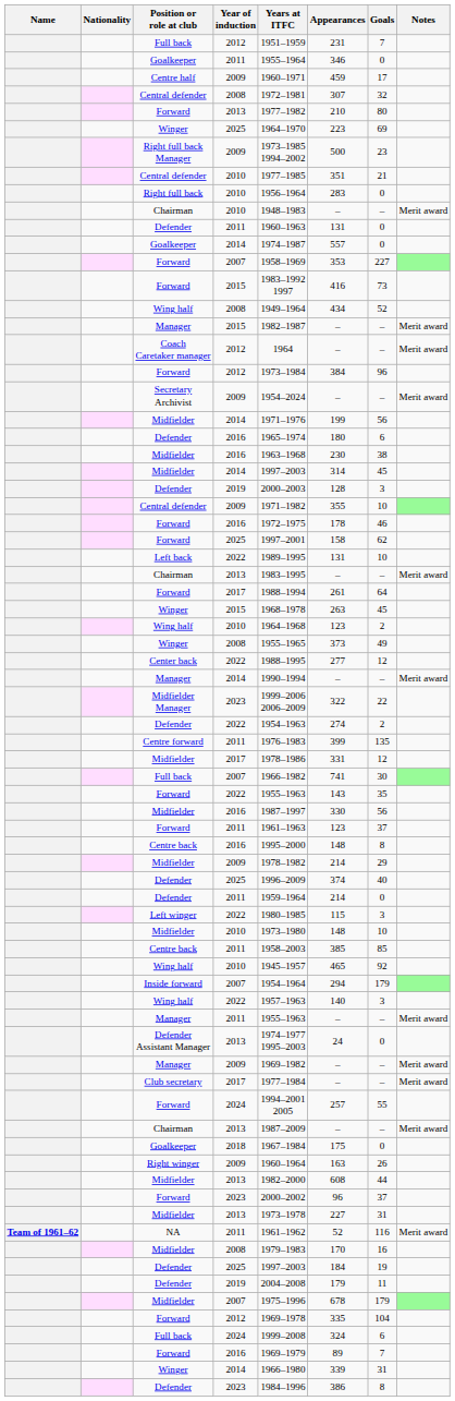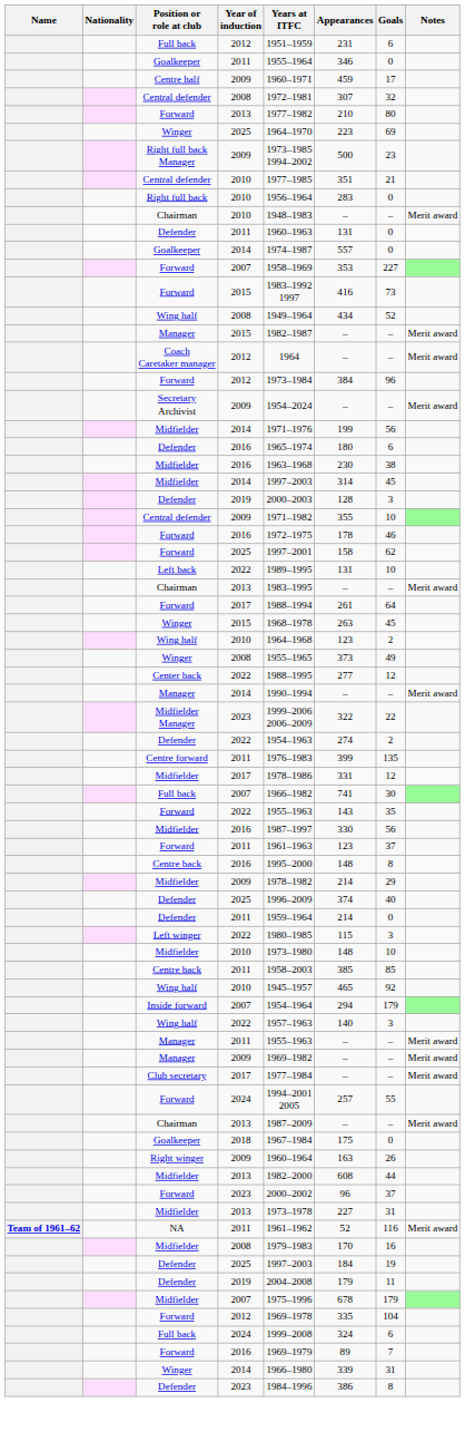 <table class="sortable wikitable plainrowheaders" style="text-align: center; font-size:75%;">
 <tr>
 <th scope="col">Name</th>
 <th scope="col">Nationality</th>
 <th scope="col">Position or<br>role at club</th>
 <th scope="col">Year of<br>induction</th>
 <th scope="col">Years at<br>ITFC</th>
 <th scope="col">Appearances</th>
 <th scope="col">Goals</th>
 <th scope="col" class="unsortable">Notes</th>
 </tr>
 <tr>
 <th scope="row" align="left"> </th>
 <td></td>
 <td><a href='#'>Full back</a></td>
 <td>2012</td>
 <td>1951–1959</td>
 <td>231</td>
-<td>7</td>
+<td>6</td>
 <td></td>
 </tr>
 <tr>
 <th scope="row" align="left"> </th>
 <td></td>
 <td><a href='#'>Goalkeeper</a></td>
 <td>2011</td>
 <td>1955–1964</td>
 <td>346</td>
 <td>0</td>
 <td></td>
 </tr>
 <tr>
 <th scope="row" align="left"></th>
 <td></td>
 <td><a href='#'>Centre half</a></td>
 <td>2009</td>
 <td>1960–1971</td>
 <td>459</td>
 <td>17</td>
 <td></td>
 </tr>
 <tr>
 <th scope="row" align="left"></th>
 <td style="background:#FFDDFF"></td>
 <td><a href='#'>Central defender</a></td>
 <td>2008</td>
 <td>1972–1981</td>
 <td>307</td>
 <td>32</td>
 <td></td>
 </tr>
 <tr>
 <th scope="row" align="left"></th>
 <td style="background:#FFDDFF;"></td>
 <td><a href='#'>Forward</a></td>
 <td>2013</td>
 <td>1977–1982</td>
 <td>210</td>
 <td>80</td>
 <td></td>
 </tr>
 <tr>
 <th scope="row" align="left"> </th>
 <td></td>
 <td><a href='#'>Winger</a></td>
 <td>2025</td>
 <td>1964–1970</td>
 <td>223</td>
 <td>69</td>
 <td></td>
 </tr>
 <tr>
 <th scope="row" align="left"></th>
 <td style="background:#FFDDFF;"></td>
 <td><a href='#'>Right full back</a><br><a href='#'>Manager</a></td>
 <td>2009</td>
 <td>1973–1985<br>1994–2002</td>
 <td>500</td>
 <td>23</td>
 <td></td>
 </tr>
 <tr>
 <th scope="row" align="left"></th>
 <td style="background:#FFDDFF;"></td>
 <td><a href='#'>Central defender</a></td>
 <td>2010</td>
 <td>1977–1985</td>
 <td>351</td>
 <td>21</td>
 <td></td>
 </tr>
 <tr>
 <th scope="row" align="left"></th>
 <td></td>
 <td><a href='#'>Right full back</a></td>
 <td>2010</td>
 <td>1956–1964</td>
 <td>283</td>
 <td>0</td>
 <td></td>
 </tr>
 <tr>
 <th scope="row" align="left"></th>
 <td></td>
 <td>Chairman</td>
 <td>2010</td>
 <td>1948–1983</td>
 <td>–</td>
 <td>–</td>
 <td>Merit award</td>
 </tr>
 <tr>
 <th scope="row" align="left"></th>
 <td></td>
 <td><a href='#'>Defender</a></td>
 <td>2011</td>
 <td>1960–1963</td>
 <td>131</td>
 <td>0</td>
 <td></td>
 </tr>
 <tr>
 <th scope="row" align="left"></th>
 <td></td>
 <td><a href='#'>Goalkeeper</a></td>
 <td>2014</td>
 <td>1974–1987</td>
 <td>557</td>
 <td>0</td>
 <td></td>
 </tr>
 <tr>
 <th scope="row" align="left"></th>
 <td style="background:#FFDDFF;"></td>
 <td><a href='#'>Forward</a></td>
 <td>2007</td>
 <td>1958–1969</td>
 <td>353</td>
 <td>227</td>
 <td style="background:#98FB98; color:black"></td>
 </tr>
 <tr>
 <th scope="row" align="left"></th>
 <td></td>
 <td><a href='#'>Forward</a></td>
 <td>2015</td>
 <td>1983–1992<br>1997</td>
 <td>416</td>
 <td>73</td>
 <td></td>
 </tr>
 <tr>
 <th scope="row" align="left"></th>
 <td></td>
 <td><a href='#'>Wing half</a></td>
 <td>2008</td>
 <td>1949–1964</td>
 <td>434</td>
 <td>52</td>
 <td></td>
 </tr>
 <tr>
 <th scope="row" align="left"></th>
 <td></td>
 <td><a href='#'>Manager</a></td>
 <td>2015</td>
 <td>1982–1987</td>
 <td>–</td>
 <td>–</td>
 <td>Merit award</td>
 </tr>
 <tr>
 <th scope="row" align="left"></th>
 <td></td>
 <td><a href='#'>Coach</a><br><a href='#'>Caretaker manager</a></td>
 <td>2012</td>
 <td>1964</td>
 <td>–</td>
 <td>–</td>
 <td>Merit award</td>
 </tr>
 <tr>
 <th scope="row" align="left"></th>
 <td></td>
 <td><a href='#'>Forward</a></td>
 <td>2012</td>
 <td>1973–1984</td>
 <td>384</td>
 <td>96</td>
 <td></td>
 </tr>
 <tr>
 <th scope="row" align="left"></th>
 <td></td>
 <td><a href='#'>Secretary</a><br>Archivist</td>
 <td>2009</td>
 <td>1954–2024</td>
 <td>–</td>
 <td>–</td>
 <td>Merit award</td>
 </tr>
 <tr>
 <th scope="row" align="left"></th>
 <td style="background:#FFDDFF;"></td>
 <td><a href='#'>Midfielder</a></td>
 <td>2014</td>
 <td>1971–1976</td>
 <td>199</td>
 <td>56</td>
 <td></td>
 </tr>
 <tr>
 <th scope="row" align="left"></th>
 <td></td>
 <td><a href='#'>Defender</a></td>
 <td>2016</td>
 <td>1965–1974</td>
 <td>180</td>
 <td>6</td>
 <td></td>
 </tr>
 <tr>
 <th scope="row" align="left"> </th>
 <td></td>
 <td><a href='#'>Midfielder</a></td>
 <td>2016</td>
 <td>1963–1968</td>
 <td>230</td>
 <td>38</td>
 <td></td>
 </tr>
 <tr>
 <th scope="row" align="left"></th>
 <td style="background:#FFDDFF;"></td>
 <td><a href='#'>Midfielder</a></td>
 <td>2014</td>
 <td>1997–2003</td>
 <td>314</td>
 <td>45</td>
 <td></td>
 </tr>
 <tr>
 <th scope="row" align="left"></th>
 <td style="background:#FFDDFF;"></td>
 <td><a href='#'>Defender</a></td>
 <td>2019</td>
 <td>2000–2003</td>
 <td>128</td>
 <td>3</td>
 <td></td>
 </tr>
 <tr>
 <th scope="row" align="left"></th>
 <td style="background:#FFDDFF;"></td>
 <td><a href='#'>Central defender</a></td>
 <td>2009</td>
 <td>1971–1982</td>
 <td>355</td>
 <td>10</td>
 <td style="background:#98FB98; color:black"></td>
 </tr>
 <tr>
 <th scope="row" align="left"></th>
 <td style="background:#FFDDFF;"></td>
 <td><a href='#'>Forward</a></td>
 <td>2016</td>
 <td>1972–1975</td>
 <td>178</td>
 <td>46</td>
 <td></td>
 </tr>
 <tr>
 <th scope="row" align="left"></th>
 <td style="background:#FFDDFF;"></td>
 <td><a href='#'>Forward</a></td>
 <td>2025</td>
 <td>1997–2001</td>
 <td>158</td>
 <td>62</td>
 <td></td>
 </tr>
 <tr>
 <th scope="row" align="left"></th>
 <td></td>
 <td><a href='#'>Left back</a></td>
 <td>2022</td>
 <td>1989–1995</td>
 <td>131</td>
 <td>10</td>
 <td></td>
 </tr>
 <tr>
 <th scope="row" align="left"></th>
 <td></td>
 <td>Chairman</td>
 <td>2013</td>
 <td>1983–1995</td>
 <td>–</td>
 <td>–</td>
 <td>Merit award</td>
 </tr>
 <tr>
 <th scope="row" align="left"></th>
 <td></td>
 <td><a href='#'>Forward</a></td>
 <td>2017</td>
 <td>1988–1994</td>
 <td>261</td>
 <td>64</td>
 <td></td>
 </tr>
 <tr>
 <th scope="row" align="left"></th>
 <td></td>
 <td><a href='#'>Winger</a></td>
 <td>2015</td>
 <td>1968–1978</td>
 <td>263</td>
 <td>45</td>
 <td></td>
 </tr>
 <tr>
 <th scope="row" align="left"></th>
 <td style="background:#FFDDFF;"></td>
 <td><a href='#'>Wing half</a></td>
 <td>2010</td>
 <td>1964–1968</td>
 <td>123</td>
 <td>2</td>
 <td></td>
 </tr>
 <tr>
 <th scope="row" align="left"></th>
 <td></td>
 <td><a href='#'>Winger</a></td>
 <td>2008</td>
 <td>1955–1965</td>
 <td>373</td>
 <td>49</td>
 <td></td>
 </tr>
 <tr>
 <th scope="row" align="left"></th>
 <td></td>
 <td><a href='#'>Center back</a></td>
 <td>2022</td>
 <td>1988–1995</td>
 <td>277</td>
 <td>12</td>
 <td></td>
 </tr>
 <tr>
 <th scope="row" align="left"> </th>
 <td></td>
 <td><a href='#'>Manager</a></td>
 <td>2014</td>
 <td>1990–1994</td>
 <td>–</td>
 <td>–</td>
 <td>Merit award</td>
 </tr>
 <tr>
 <th scope="row" align="left"></th>
 <td style="background:#FFDDFF;"></td>
 <td><a href='#'>Midfielder</a><br><a href='#'>Manager</a></td>
 <td>2023</td>
 <td>1999–2006<br>2006–2009</td>
 <td>322</td>
 <td>22</td>
 <td></td>
 </tr>
 <tr>
 <th scope="row" align="left"> </th>
 <td></td>
 <td><a href='#'>Defender</a></td>
 <td>2022</td>
 <td>1954–1963</td>
 <td>274</td>
 <td>2</td>
 <td></td>
 </tr>
 <tr>
 <th scope="row" align="left"></th>
 <td></td>
 <td><a href='#'>Centre forward</a></td>
 <td>2011</td>
 <td>1976–1983</td>
 <td>399</td>
 <td>135</td>
 <td></td>
 </tr>
 <tr>
 <th scope="row" align="left"></th>
 <td></td>
 <td><a href='#'>Midfielder</a></td>
 <td>2017</td>
 <td>1978–1986</td>
 <td>331</td>
 <td>12</td>
 <td></td>
 </tr>
 <tr>
 <th scope="row" align="left"></th>
 <td style="background:#FFDDFF;"></td>
 <td><a href='#'>Full back</a></td>
 <td>2007</td>
 <td>1966–1982</td>
 <td>741</td>
 <td>30</td>
 <td style="background:#98FB98; color:black"></td>
 </tr>
 <tr>
 <th scope="row" align="left"> </th>
 <td></td>
 <td><a href='#'>Forward</a></td>
 <td>2022</td>
 <td>1955–1963</td>
 <td>143</td>
 <td>35</td>
 <td></td>
 </tr>
 <tr>
 <th scope="row" align="left"></th>
 <td></td>
 <td><a href='#'>Midfielder</a></td>
 <td>2016</td>
 <td>1987–1997</td>
 <td>330</td>
 <td>56</td>
 <td></td>
 </tr>
 <tr>
 <th scope="row" align="left"></th>
 <td></td>
 <td><a href='#'>Forward</a></td>
 <td>2011</td>
 <td>1961–1963</td>
 <td>123</td>
 <td>37</td>
 <td></td>
 </tr>
 <tr>
 <th scope="row" align="left"></th>
 <td></td>
 <td><a href='#'>Centre back</a></td>
 <td>2016</td>
 <td>1995–2000</td>
 <td>148</td>
 <td>8</td>
 <td></td>
 </tr>
 <tr>
 <th scope="row" align="left"></th>
 <td style="background:#FFDDFF;"></td>
 <td><a href='#'>Midfielder</a></td>
 <td>2009</td>
 <td>1978–1982</td>
 <td>214</td>
 <td>29</td>
 <td></td>
 </tr>
 <tr>
 <th scope="row" align="left"></th>
 <td></td>
 <td><a href='#'>Defender</a></td>
 <td>2025</td>
 <td>1996–2009</td>
 <td>374</td>
 <td>40</td>
 <td></td>
 </tr>
 <tr>
 <th scope="row" align="left"></th>
 <td></td>
 <td><a href='#'>Defender</a></td>
 <td>2011</td>
 <td>1959–1964</td>
 <td>214</td>
 <td>0</td>
 <td></td>
 </tr>
 <tr>
 <th scope="row" align="left"></th>
 <td style="background:#FFDDFF;"></td>
 <td><a href='#'>Left winger</a></td>
 <td>2022</td>
 <td>1980–1985</td>
 <td>115</td>
 <td>3</td>
 <td></td>
 </tr>
 <tr>
 <th scope="row" align="left"></th>
 <td></td>
 <td><a href='#'>Midfielder</a></td>
 <td>2010</td>
 <td>1973–1980</td>
 <td>148</td>
 <td>10</td>
 <td></td>
 </tr>
 <tr>
 <th scope="row" align="left"></th>
 <td></td>
 <td><a href='#'>Centre back</a></td>
 <td>2011</td>
 <td>1958–2003</td>
 <td>385</td>
 <td>85</td>
 <td></td>
 </tr>
 <tr>
 <th scope="row" align="left"></th>
 <td></td>
 <td><a href='#'>Wing half</a></td>
 <td>2010</td>
 <td>1945–1957</td>
 <td>465</td>
 <td>92</td>
 <td></td>
 </tr>
 <tr>
 <th scope="row" align="left"></th>
 <td></td>
 <td><a href='#'>Inside forward</a></td>
 <td>2007</td>
 <td>1954–1964</td>
 <td>294</td>
 <td>179</td>
 <td style="background:#98FB98; color:black"></td>
 </tr>
 <tr>
 <th scope="row" align="left"> </th>
 <td></td>
 <td><a href='#'>Wing half</a></td>
 <td>2022</td>
 <td>1957–1963</td>
 <td>140</td>
 <td>3</td>
 <td></td>
 </tr>
 <tr>
 <th scope="row" align="left"> </th>
 <td></td>
 <td><a href='#'>Manager</a></td>
 <td>2011</td>
 <td>1955–1963</td>
 <td>–</td>
 <td>–</td>
 <td>Merit award</td>
 </tr>
 <tr>
-<th scope="row" align="left"> </th>
-<td></td>
-<td><a href='#'>Defender</a><br>Assistant Manager</td>
-<td>2013</td>
-<td>1974–1977<br>1995–2003</td>
-<td>24</td>
-<td>0</td>
-<td></td>
-</tr>
-<tr>
 <th scope="row" align="left"></th>
 <td></td>
 <td><a href='#'>Manager</a></td>
 <td>2009</td>
 <td>1969–1982</td>
 <td>–</td>
 <td>–</td>
 <td>Merit award</td>
 </tr>
 <tr>
 <th scope="row" align="left"></th>
 <td></td>
 <td><a href='#'>Club secretary</a></td>
 <td>2017</td>
 <td>1977–1984</td>
 <td>–</td>
 <td>–</td>
 <td>Merit award</td>
 </tr>
 <tr>
 <th scope="row" align="left"></th>
 <td></td>
 <td><a href='#'>Forward</a></td>
 <td>2024</td>
 <td>1994–2001<br>2005</td>
 <td>257</td>
 <td>55</td>
 <td></td>
 </tr>
 <tr>
 <th scope="row" align="left"></th>
 <td></td>
 <td>Chairman</td>
 <td>2013</td>
 <td>1987–2009</td>
 <td>–</td>
 <td>–</td>
 <td>Merit award</td>
 </tr>
 <tr>
 <th scope="row" align="left"></th>
 <td></td>
 <td><a href='#'>Goalkeeper</a></td>
 <td>2018</td>
 <td>1967–1984</td>
 <td>175</td>
 <td>0</td>
 <td></td>
 </tr>
 <tr>
 <th scope="row" align="left"></th>
 <td></td>
 <td><a href='#'>Right winger</a></td>
 <td>2009</td>
 <td>1960–1964</td>
 <td>163</td>
 <td>26</td>
 <td></td>
 </tr>
 <tr>
 <th scope="row" align="left"></th>
 <td></td>
 <td><a href='#'>Midfielder</a></td>
 <td>2013</td>
 <td>1982–2000</td>
 <td>608</td>
 <td>44</td>
 <td></td>
 </tr>
 <tr>
 <th scope="row" align="left"></th>
 <td></td>
 <td><a href='#'>Forward</a></td>
 <td>2023</td>
 <td>2000–2002</td>
 <td>96</td>
 <td>37</td>
 <td></td>
 </tr>
 <tr>
 <th scope="row" align="left"></th>
 <td></td>
 <td><a href='#'>Midfielder</a></td>
 <td>2013</td>
 <td>1973–1978</td>
 <td>227</td>
 <td>31</td>
 <td></td>
 </tr>
 <tr>
 <th scope="row" align="left"><a href='#'>Team of 1961–62</a></th>
 <td></td>
 <td>NA</td>
 <td>2011</td>
 <td>1961–1962</td>
 <td>52</td>
 <td>116</td>
 <td>Merit award</td>
 </tr>
 <tr>
 <th scope="row" align="left"></th>
 <td style="background:#FFDDFF;"></td>
 <td><a href='#'>Midfielder</a></td>
 <td>2008</td>
 <td>1979–1983</td>
 <td>170</td>
 <td>16</td>
 <td></td>
 </tr>
 <tr>
 <th scope="row" align="left"></th>
 <td></td>
 <td><a href='#'>Defender</a></td>
 <td>2025</td>
 <td>1997–2003</td>
 <td>184</td>
 <td>19</td>
 <td></td>
 </tr>
 <tr>
 <th scope="row" align="left"></th>
 <td></td>
 <td><a href='#'>Defender</a></td>
 <td>2019</td>
 <td>2004–2008</td>
 <td>179</td>
 <td>11</td>
 <td></td>
 </tr>
 <tr>
 <th scope="row" align="left"></th>
 <td style="background:#FFDDFF;"></td>
 <td><a href='#'>Midfielder</a></td>
 <td>2007</td>
 <td>1975–1996</td>
 <td>678</td>
 <td>179</td>
 <td style="background:#98FB98; color:black"></td>
 </tr>
 <tr>
 <th scope="row" align="left"></th>
 <td></td>
 <td><a href='#'>Forward</a></td>
 <td>2012</td>
 <td>1969–1978</td>
 <td>335</td>
 <td>104</td>
 <td></td>
 </tr>
 <tr>
 <th scope="row" align="left"></th>
 <td></td>
 <td><a href='#'>Full back</a></td>
 <td>2024</td>
 <td>1999–2008</td>
 <td>324</td>
 <td>6</td>
 <td></td>
 </tr>
 <tr>
 <th scope="row" align="left"></th>
 <td></td>
 <td><a href='#'>Forward</a></td>
 <td>2016</td>
 <td>1969–1979</td>
 <td>89</td>
 <td>7</td>
 <td></td>
 </tr>
 <tr>
 <th scope="row" align="left"></th>
 <td></td>
 <td><a href='#'>Winger</a></td>
 <td>2014</td>
 <td>1966–1980</td>
 <td>339</td>
 <td>31</td>
 <td></td>
 </tr>
 <tr>
 <th scope="row" align="left"></th>
 <td style="background:#FFDDFF;"></td>
 <td><a href='#'>Defender</a></td>
 <td>2023</td>
 <td>1984–1996</td>
 <td>386</td>
 <td>8</td>
 <td></td>
 </tr>
 </table>
